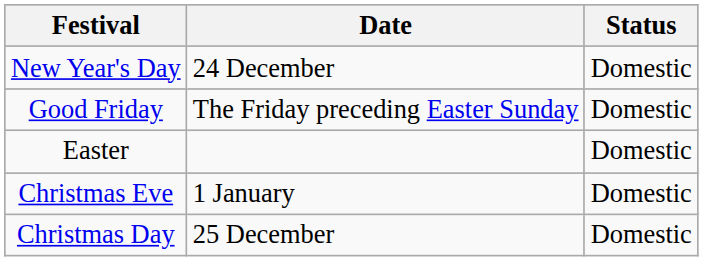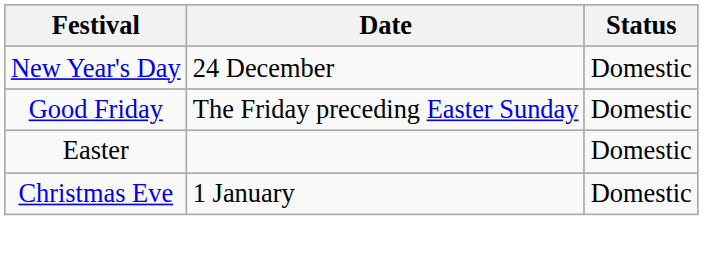 <table class="wikitable">
 <tr>
 <th>Festival</th>
 <th>Date</th>
 <th>Status</th>
 </tr>
 <tr>
 <td style="text-align:center;"><a href='#'>New Year's Day</a></td>
 <td>24 December</td>
 <td>Domestic</td>
 </tr>
 <tr>
 <td style="text-align:center;"><a href='#'>Good Friday</a></td>
 <td>The Friday preceding <a href='#'>Easter Sunday</a></td>
 <td>Domestic</td>
 </tr>
 <tr>
 <td style="text-align:center;">Easter</td>
 <td></td>
 <td>Domestic</td>
 </tr>
 <tr>
 <td style="text-align:center;"><a href='#'>Christmas Eve</a></td>
 <td>1 January</td>
 <td>Domestic</td>
 </tr>
-<tr>
-<td style="text-align:center;"><a href='#'>Christmas Day</a></td>
-<td>25 December</td>
-<td>Domestic</td>
-</tr>
 </table>
